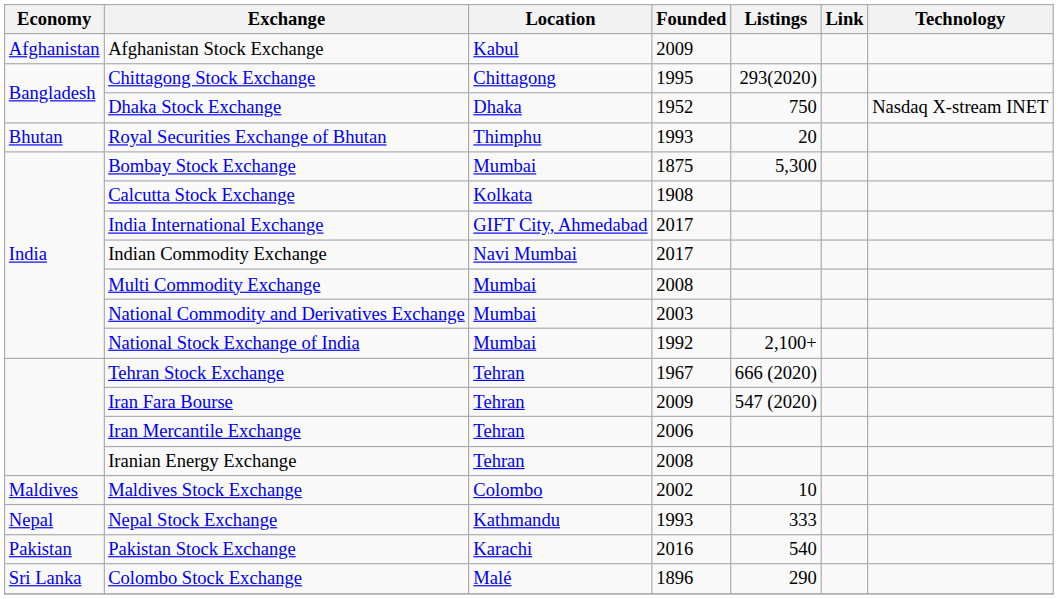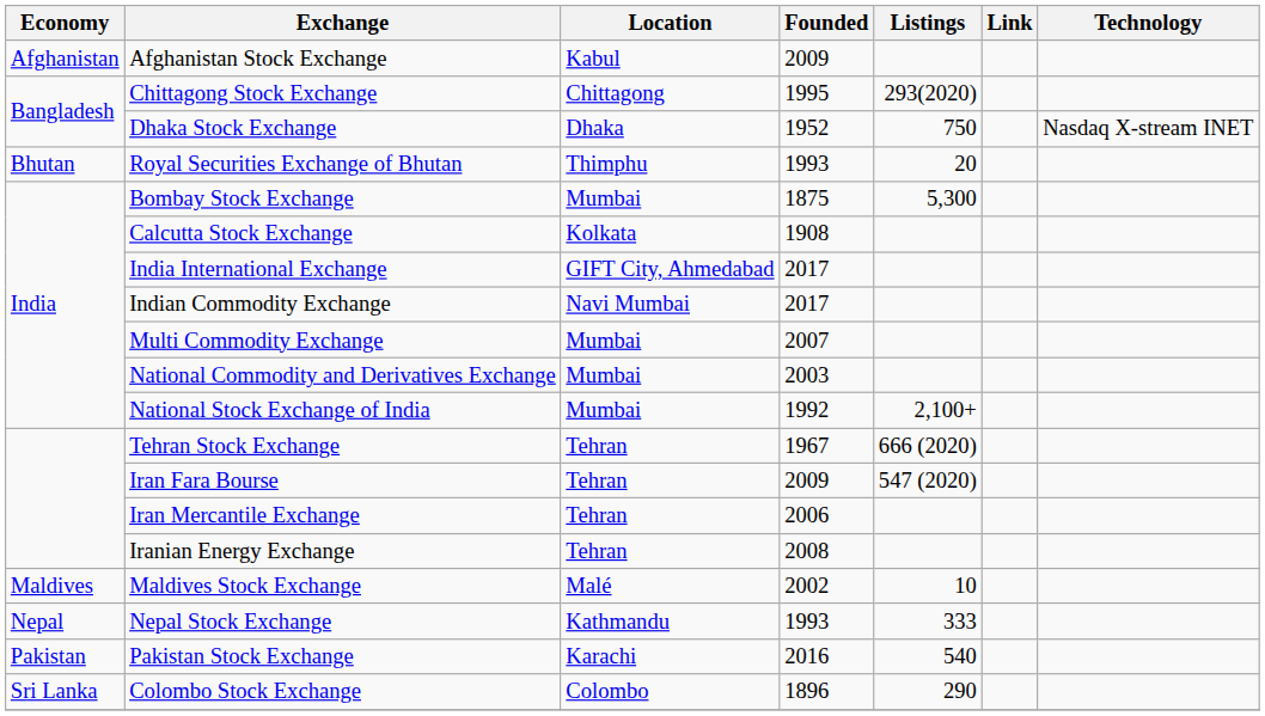 <table class="wikitable sortable static-row-numbers static-row-header-text">
 <tr>
 <th>Economy</th>
 <th>Exchange</th>
 <th>Location</th>
 <th>Founded</th>
 <th>Listings</th>
 <th>Link</th>
 <th>Technology</th>
 </tr>
 <tr>
 <td> <a href='#'>Afghanistan</a></td>
 <td>Afghanistan Stock Exchange</td>
 <td><a href='#'>Kabul</a></td>
 <td>2009</td>
 <td align="right"></td>
 <td></td>
 <td></td>
 </tr>
 <tr>
 <td rowspan="2"> <a href='#'>Bangladesh</a></td>
 <td><a href='#'>Chittagong Stock Exchange</a></td>
 <td><a href='#'>Chittagong</a></td>
 <td>1995</td>
 <td align="right">293(2020)</td>
 <td></td>
 <td></td>
 </tr>
 <tr>
 <td><a href='#'>Dhaka Stock Exchange</a></td>
 <td><a href='#'>Dhaka</a></td>
 <td>1952</td>
 <td align="right">750</td>
 <td></td>
 <td>Nasdaq X-stream INET</td>
 </tr>
 <tr>
 <td> <a href='#'>Bhutan</a></td>
 <td><a href='#'>Royal Securities Exchange of Bhutan</a></td>
 <td><a href='#'>Thimphu</a></td>
 <td>1993</td>
 <td align="right">20</td>
 <td></td>
 <td></td>
 </tr>
 <tr>
 <td rowspan="7"> <a href='#'>India</a></td>
 <td><a href='#'>Bombay Stock Exchange</a></td>
 <td><a href='#'>Mumbai</a></td>
 <td>1875</td>
 <td align="right">5,300</td>
 <td></td>
 <td></td>
 </tr>
 <tr>
 <td><a href='#'>Calcutta Stock Exchange</a></td>
 <td><a href='#'>Kolkata</a></td>
 <td>1908</td>
 <td align="right"></td>
 <td></td>
 <td></td>
 </tr>
 <tr>
 <td><a href='#'>India International Exchange</a></td>
 <td><a href='#'> GIFT City, Ahmedabad</a></td>
 <td>2017</td>
 <td align="right"></td>
 <td></td>
 <td></td>
 </tr>
 <tr>
 <td>Indian Commodity Exchange</td>
 <td><a href='#'>Navi Mumbai</a></td>
 <td>2017</td>
 <td align="right"></td>
 <td></td>
 <td></td>
 </tr>
 <tr>
 <td><a href='#'>Multi Commodity Exchange</a></td>
 <td><a href='#'>Mumbai</a></td>
-<td>2008</td>
+<td>2007</td>
 <td align="right"></td>
 <td></td>
 <td></td>
 </tr>
 <tr>
 <td><a href='#'>National Commodity and Derivatives Exchange</a></td>
 <td><a href='#'>Mumbai</a></td>
 <td>2003</td>
 <td align="right"></td>
 <td></td>
 <td></td>
 </tr>
 <tr>
 <td><a href='#'>National Stock Exchange of India</a></td>
 <td><a href='#'>Mumbai</a></td>
 <td>1992</td>
 <td align="right">2,100+</td>
 <td></td>
 <td></td>
 </tr>
 <tr>
 <td rowspan="4"></td>
 <td><a href='#'>Tehran Stock Exchange</a></td>
 <td><a href='#'>Tehran</a></td>
 <td>1967</td>
 <td>666 (2020)</td>
 <td></td>
 <td></td>
 </tr>
 <tr>
 <td><a href='#'>Iran Fara Bourse</a></td>
 <td><a href='#'>Tehran</a></td>
 <td>2009</td>
 <td>547 (2020)</td>
 <td></td>
 <td></td>
 </tr>
 <tr>
 <td><a href='#'>Iran Mercantile Exchange</a></td>
 <td><a href='#'>Tehran</a></td>
 <td>2006</td>
 <td></td>
 <td></td>
 <td></td>
 </tr>
 <tr>
 <td>Iranian Energy Exchange</td>
 <td><a href='#'>Tehran</a></td>
 <td>2008</td>
 <td></td>
 <td></td>
 <td></td>
 </tr>
 <tr>
 <td> <a href='#'>Maldives</a></td>
 <td><a href='#'>Maldives Stock Exchange</a></td>
-<td><a href='#'>Colombo</a></td>
+<td><a href='#'>Malé</a></td>
 <td>2002</td>
 <td align="right">10</td>
 <td></td>
 <td></td>
 </tr>
 <tr>
 <td> <a href='#'>Nepal</a></td>
 <td><a href='#'>Nepal Stock Exchange</a></td>
 <td><a href='#'>Kathmandu</a></td>
 <td>1993</td>
 <td align="right">333</td>
 <td></td>
 <td></td>
 </tr>
 <tr>
 <td> <a href='#'>Pakistan</a></td>
 <td><a href='#'>Pakistan Stock Exchange</a></td>
 <td><a href='#'>Karachi</a></td>
 <td>2016</td>
 <td align="right">540</td>
 <td></td>
 <td></td>
 </tr>
 <tr>
 <td> <a href='#'>Sri Lanka</a></td>
 <td><a href='#'>Colombo Stock Exchange</a></td>
-<td><a href='#'>Malé</a></td>
+<td><a href='#'>Colombo</a></td>
 <td>1896</td>
 <td align="right">290</td>
 <td></td>
 <td></td>
 </tr>
 <tr>
 </tr>
 </table>
